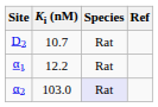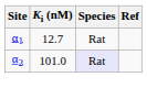 <table class="wikitable" style = "float: left; margin-left:15px; text-align:center">
 <tr>
 <th>Site</th>
 <th><em>K</em><sub>i</sub> (nM)</th>
 <th>Species</th>
 <th>Ref</th>
 </tr>
 <tr>
-<td><a href='#'>D<sub>2</sub></a></td>
-<td>10.7</td>
-<td>Rat</td>
-<td></td>
-</tr>
-<tr>
 <td><a href='#'>α<sub>1</sub></a></td>
-<td>12.2</td>
+<td>12.7</td>
 <td>Rat</td>
 <td></td>
 </tr>
 <tr>
 <td><a href='#'>α<sub>2</sub></a></td>
-<td>103.0</td>
+<td>101.0</td>
 <td style="background: lavender;">Rat</td>
 <td></td>
 </tr>
 </table>
